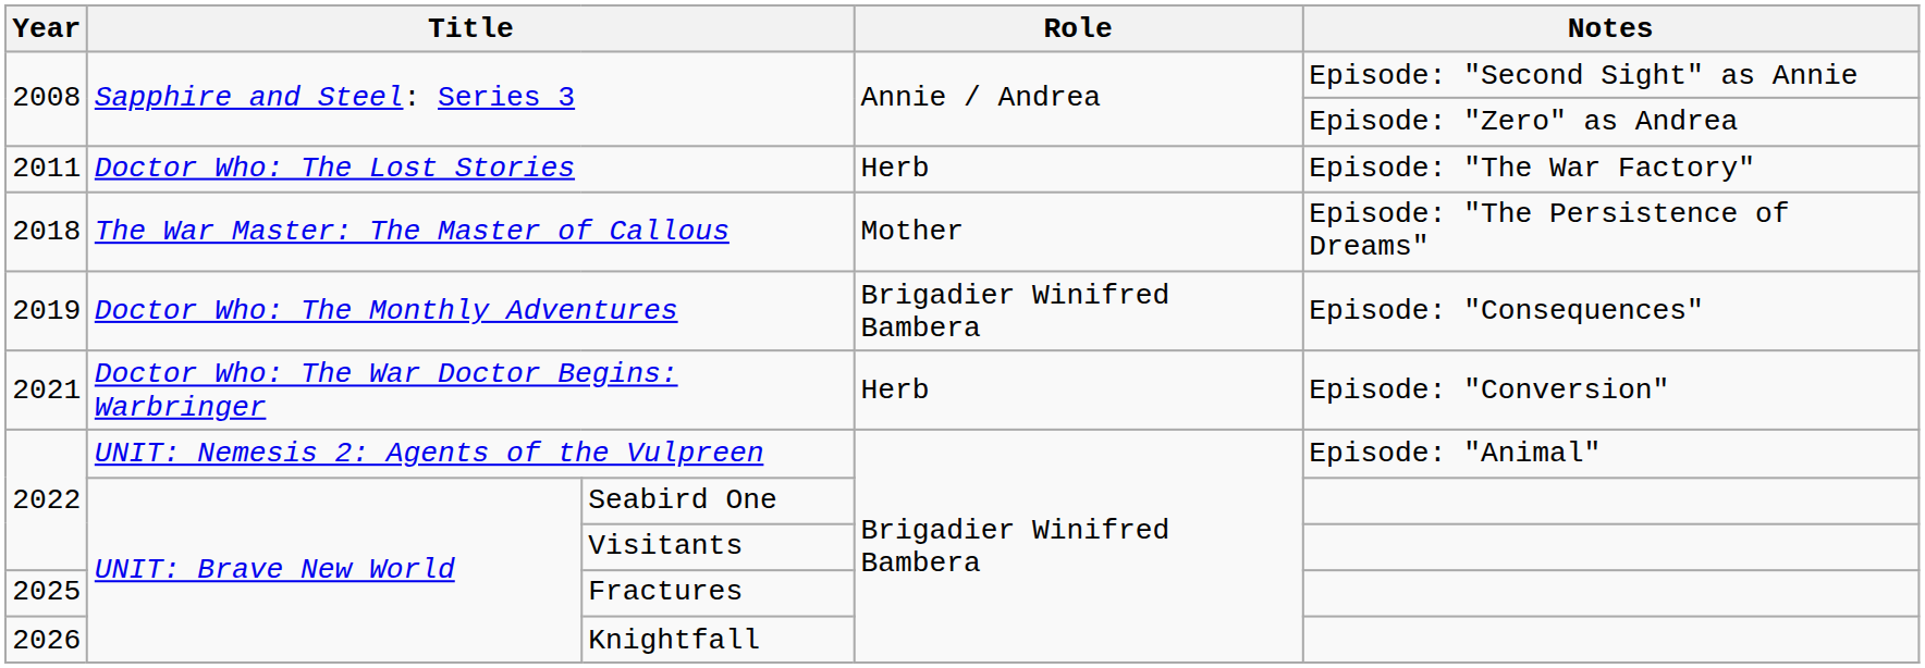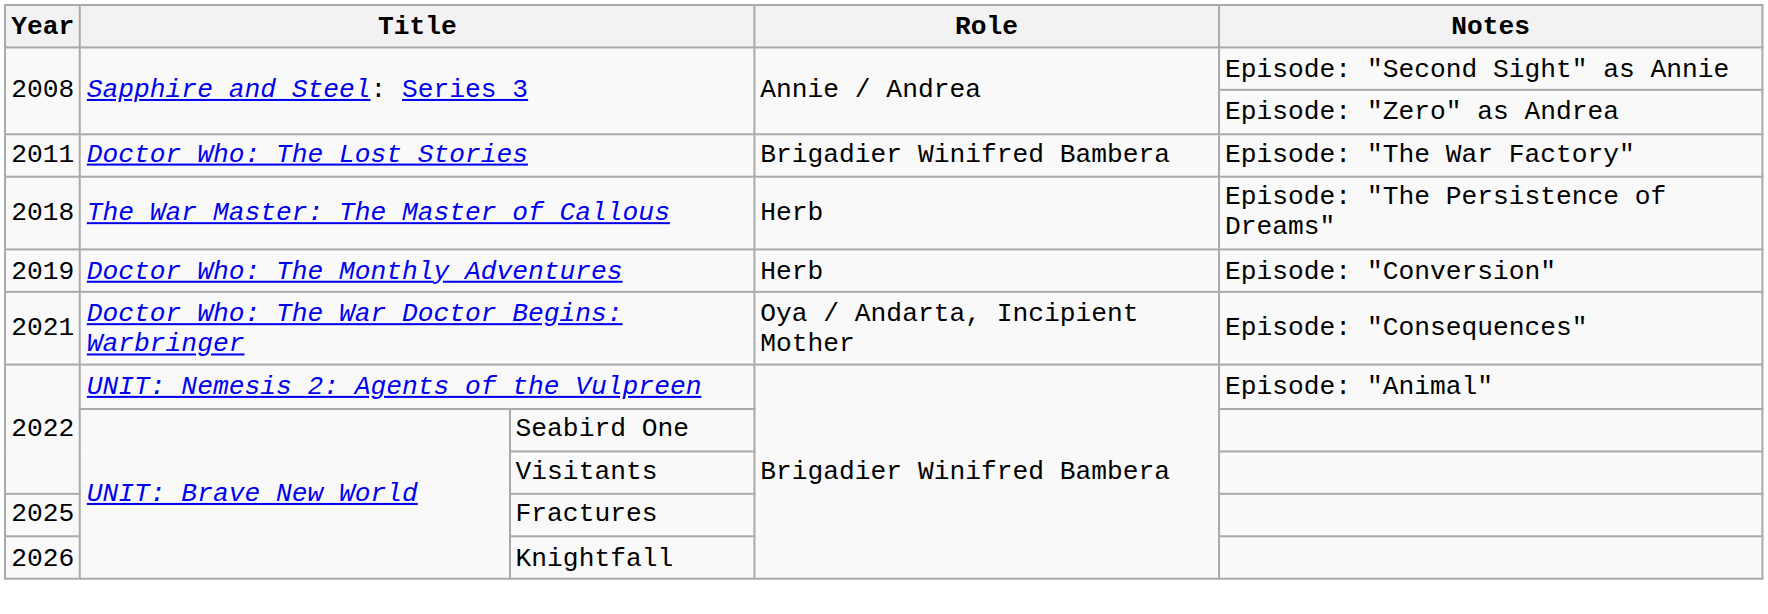 <table class="wikitable">
 <tr>
 <th>Year</th>
 <th colspan="2">Title</th>
 <th>Role</th>
 <th>Notes</th>
 </tr>
 <tr>
 <td rowspan="2">2008</td>
 <td colspan="2" rowspan="2"><a href='#'><em>Sapphire and Steel</em></a>: <a href='#'>Series 3</a></td>
 <td rowspan="2">Annie / Andrea</td>
 <td>Episode: "Second Sight" as Annie</td>
 </tr>
 <tr>
 <td>Episode: "Zero" as Andrea</td>
 </tr>
 <tr>
 <td>2011</td>
 <td colspan="2"><a href='#'><em>Doctor Who: The Lost Stories</em></a></td>
-<td>Herb</td>
+<td>Brigadier Winifred Bambera</td>
 <td>Episode: "The War Factory"</td>
 </tr>
 <tr>
 <td>2018</td>
 <td colspan="2"><a href='#'><em>The War Master: The Master of Callous</em></a></td>
-<td>Mother</td>
+<td>Herb</td>
 <td>Episode: "The Persistence of Dreams"</td>
 </tr>
 <tr>
 <td>2019</td>
 <td colspan="2"><a href='#'><em>Doctor Who: The Monthly Adventures</em></a></td>
-<td>Brigadier Winifred Bambera</td>
-<td>Episode: "Consequences"</td>
+<td>Herb</td>
+<td>Episode: "Conversion"</td>
 </tr>
 <tr>
 <td>2021</td>
 <td colspan="2"><a href='#'><em>Doctor Who: The War Doctor Begins: Warbringer</em></a></td>
-<td>Herb</td>
-<td>Episode: "Conversion"</td>
+<td>Oya / Andarta, Incipient Mother</td>
+<td>Episode: "Consequences"</td>
 </tr>
 <tr>
 <td rowspan="3">2022</td>
 <td colspan="2"><a href='#'><em>UNIT: Nemesis 2: Agents of the Vulpreen</em></a></td>
 <td rowspan="5">Brigadier Winifred Bambera</td>
 <td>Episode: "Animal"</td>
 </tr>
 <tr>
 <td rowspan="4"><a href='#'><em>UNIT: Brave New World</em></a></td>
 <td>Seabird One</td>
 <td></td>
 </tr>
 <tr>
 <td>Visitants</td>
 <td></td>
 </tr>
 <tr>
 <td>2025</td>
 <td>Fractures</td>
 <td></td>
 </tr>
 <tr>
 <td>2026</td>
 <td>Knightfall</td>
 <td></td>
 </tr>
 </table>
